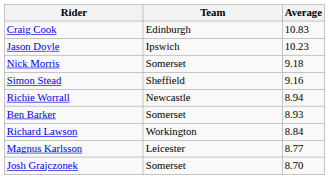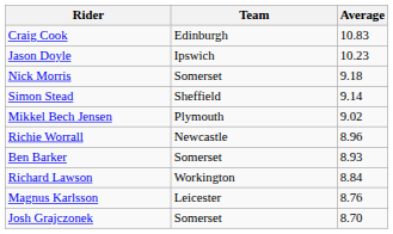 <table class="wikitable" style="font-size: 100%">
 <tr>
 <th width=200>Rider</th>
 <th width=200>Team</th>
 <th width=40>Average</th>
 </tr>
 <tr>
 <td align="left"> <a href='#'>Craig Cook</a></td>
 <td>Edinburgh</td>
 <td>10.83</td>
 </tr>
 <tr>
 <td align="left"> <a href='#'>Jason Doyle</a></td>
 <td>Ipswich</td>
 <td>10.23</td>
 </tr>
 <tr>
 <td align="left"> <a href='#'>Nick Morris</a></td>
 <td>Somerset</td>
 <td>9.18</td>
 </tr>
 <tr>
 <td align="left"> <a href='#'>Simon Stead</a></td>
 <td>Sheffield</td>
-<td>9.16</td>
+<td>9.14</td>
+</tr>
+<tr>
+<td align="left"> <a href='#'>Mikkel Bech Jensen</a></td>
+<td>Plymouth</td>
+<td>9.02</td>
 </tr>
 <tr>
 <td align="left"> <a href='#'>Richie Worrall</a></td>
 <td>Newcastle</td>
-<td>8.94</td>
+<td>8.96</td>
 </tr>
 <tr>
 <td align="left"> <a href='#'>Ben Barker</a></td>
 <td>Somerset</td>
 <td>8.93</td>
 </tr>
 <tr>
 <td align="left"> <a href='#'>Richard Lawson</a></td>
 <td>Workington</td>
 <td>8.84</td>
 </tr>
 <tr>
 <td align="left"> <a href='#'>Magnus Karlsson</a></td>
 <td>Leicester</td>
-<td>8.77</td>
+<td>8.76</td>
 </tr>
 <tr>
 <td align="left"> <a href='#'>Josh Grajczonek</a></td>
 <td>Somerset</td>
 <td>8.70</td>
 </tr>
 </table>
